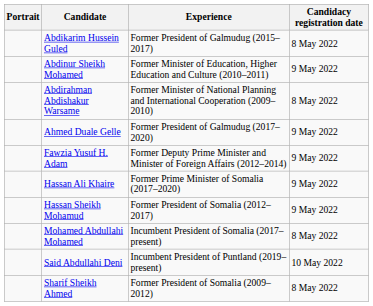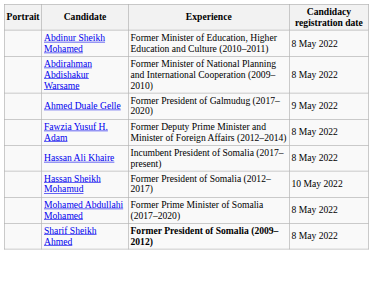 <table class="wikitable">
 <tr>
 <th>Portrait</th>
 <th>Candidate</th>
 <th>Experience</th>
 <th>Candidacy registration date</th>
 </tr>
 <tr>
 <td></td>
-<td><a href='#'>Abdikarim Hussein Guled</a></td>
-<td>Former President of Galmudug (2015–2017)</td>
-<td>8 May 2022</td>
-</tr>
-<tr>
-<td></td>
 <td><a href='#'>Abdinur Sheikh Mohamed</a></td>
 <td>Former Minister of Education, Higher Education and Culture (2010–2011)</td>
-<td>9 May 2022</td>
+<td>8 May 2022</td>
 </tr>
 <tr>
 <td></td>
 <td><a href='#'>Abdirahman Abdishakur Warsame</a></td>
 <td>Former Minister of National Planning and International Cooperation (2009–2010)</td>
 <td>8 May 2022</td>
 </tr>
 <tr>
 <td></td>
 <td><a href='#'>Ahmed Duale Gelle</a></td>
 <td>Former President of Galmudug (2017–2020)</td>
 <td>9 May 2022</td>
 </tr>
 <tr>
 <td></td>
 <td><a href='#'>Fawzia Yusuf H. Adam</a></td>
 <td>Former Deputy Prime Minister and Minister of Foreign Affairs (2012–2014)</td>
-<td>9 May 2022</td>
+<td>8 May 2022</td>
 </tr>
 <tr>
 <td></td>
 <td><a href='#'>Hassan Ali Khaire</a></td>
-<td>Former Prime Minister of Somalia (2017–2020)</td>
-<td>9 May 2022</td>
+<td>Incumbent President of Somalia (2017–present)</td>
+<td>8 May 2022</td>
 </tr>
 <tr>
 <td></td>
 <td><a href='#'>Hassan Sheikh Mohamud</a></td>
 <td>Former President of Somalia (2012–2017)</td>
-<td>9 May 2022</td>
+<td>10 May 2022</td>
 </tr>
 <tr>
 <td></td>
 <td><a href='#'>Mohamed Abdullahi Mohamed</a></td>
-<td>Incumbent President of Somalia (2017–present)</td>
+<td>Former Prime Minister of Somalia (2017–2020)</td>
 <td>8 May 2022</td>
 </tr>
 <tr>
 <td></td>
-<td><a href='#'>Said Abdullahi Deni</a></td>
-<td>Incumbent President of Puntland (2019–present)</td>
-<td>10 May 2022</td>
-</tr>
-<tr>
-<td></td>
 <td><a href='#'>Sharif Sheikh Ahmed</a></td>
-<td>Former President of Somalia (2009–2012)</td>
+<td><strong>Former President of Somalia (2009–2012)</strong></td>
 <td>8 May 2022</td>
 </tr>
 </table>
